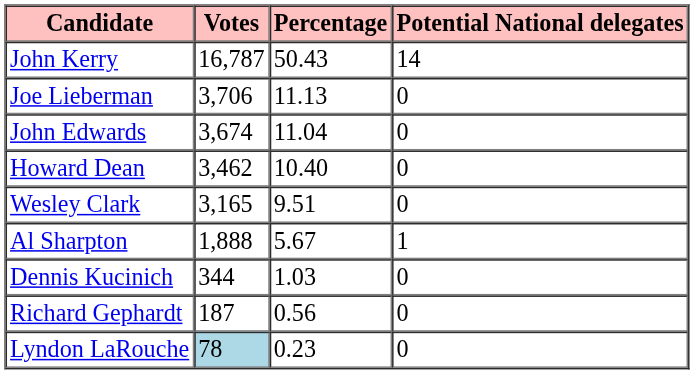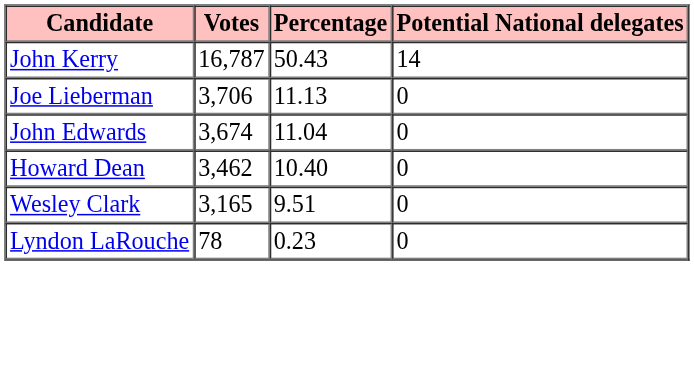 <table border="1" cellspacing="0" cellpadding="2">
 <tr ---->
 <th bgcolor="#ffc0c0">Candidate</th>
 <th bgcolor="#ffc0c0">Votes</th>
 <th bgcolor="#ffc0c0">Percentage</th>
 <th bgcolor="#ffc0c0">Potential National delegates</th>
 </tr>
 <tr ---->
 <td><a href='#'>John Kerry</a></td>
 <td>16,787</td>
 <td>50.43</td>
 <td>14</td>
 </tr>
 <tr ---->
 <td><a href='#'>Joe Lieberman</a></td>
 <td>3,706</td>
 <td>11.13</td>
 <td>0</td>
 </tr>
 <tr ---->
 <td><a href='#'>John Edwards</a></td>
 <td>3,674</td>
 <td>11.04</td>
 <td>0</td>
 </tr>
 <tr ---->
 <td><a href='#'>Howard Dean</a></td>
 <td>3,462</td>
 <td>10.40</td>
 <td>0</td>
 </tr>
 <tr ---->
 <td><a href='#'>Wesley Clark</a></td>
 <td>3,165</td>
 <td>9.51</td>
 <td>0</td>
 </tr>
 <tr ---->
-<td><a href='#'>Al Sharpton</a></td>
-<td>1,888</td>
-<td>5.67</td>
-<td>1</td>
-</tr>
-<tr ---->
-<td><a href='#'>Dennis Kucinich</a></td>
-<td>344</td>
-<td>1.03</td>
-<td>0</td>
-</tr>
-<tr ---->
-<td><a href='#'>Richard Gephardt</a></td>
-<td>187</td>
-<td>0.56</td>
-<td>0</td>
-</tr>
-<tr ---->
 <td><a href='#'>Lyndon LaRouche</a></td>
-<td style="background: lightblue;">78</td>
+<td>78</td>
 <td>0.23</td>
 <td>0</td>
 </tr>
 <tr ---->
 </tr>
 </table>
